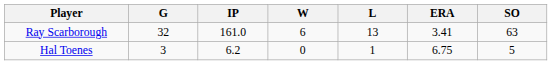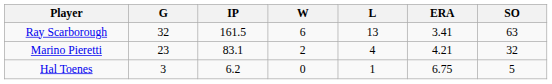 <table class="wikitable sortable">
 <tr>
 <th bgcolor="#DDDDFF" width="16%">Player</th>
 <th bgcolor="#DDDDFF" width="9%">G</th>
 <th bgcolor="#DDDDFF" width="9%">IP</th>
 <th bgcolor="#DDDDFF" width="9%">W</th>
 <th bgcolor="#DDDDFF" width="9%">L</th>
 <th bgcolor="#DDDDFF" width="9%">ERA</th>
 <th bgcolor="#DDDDFF" width="9%">SO</th>
 </tr>
 <tr align="center">
 <td><a href='#'>Ray Scarborough</a></td>
 <td>32</td>
-<td>161.0</td>
+<td>161.5</td>
 <td>6</td>
 <td>13</td>
 <td>3.41</td>
 <td>63</td>
+</tr>
+<tr align="center">
+<td><a href='#'>Marino Pieretti</a></td>
+<td>23</td>
+<td>83.1</td>
+<td>2</td>
+<td>4</td>
+<td>4.21</td>
+<td>32</td>
 </tr>
 <tr align="center">
 <td><a href='#'>Hal Toenes</a></td>
 <td>3</td>
 <td>6.2</td>
 <td>0</td>
 <td>1</td>
 <td>6.75</td>
 <td>5</td>
 </tr>
 </table>
